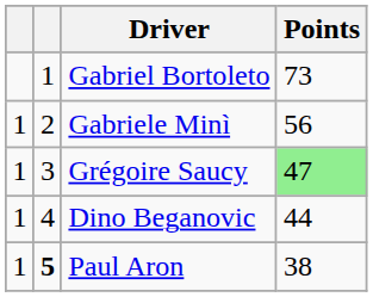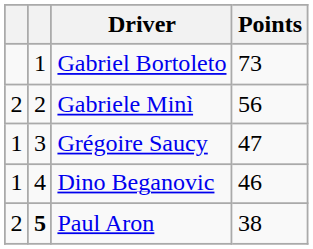 <table class="wikitable" style="font-size: 85%;">
 <tr>
 <th></th>
 <th></th>
 <th>Driver</th>
 <th>Points</th>
 </tr>
 <tr>
 <td align="left"></td>
 <td align="center">1</td>
 <td> <a href='#'>Gabriel Bortoleto</a></td>
 <td>73</td>
 </tr>
 <tr>
-<td align="left"> 1</td>
+<td align="left"> 2</td>
 <td align="center">2</td>
 <td> <a href='#'>Gabriele Minì</a></td>
 <td>56</td>
 </tr>
 <tr>
 <td align="left"> 1</td>
 <td align="center">3</td>
 <td> <a href='#'>Grégoire Saucy</a></td>
-<td style="background: lightgreen;">47</td>
+<td>47</td>
 </tr>
 <tr>
 <td align="left"> 1</td>
 <td align="center">4</td>
 <td> <a href='#'>Dino Beganovic</a></td>
-<td>44</td>
+<td>46</td>
 </tr>
 <tr>
-<td align="left"> 1</td>
+<td align="left"> 2</td>
 <td align="center"><strong>5</strong></td>
 <td> <a href='#'>Paul Aron</a></td>
 <td>38</td>
 </tr>
 </table>
